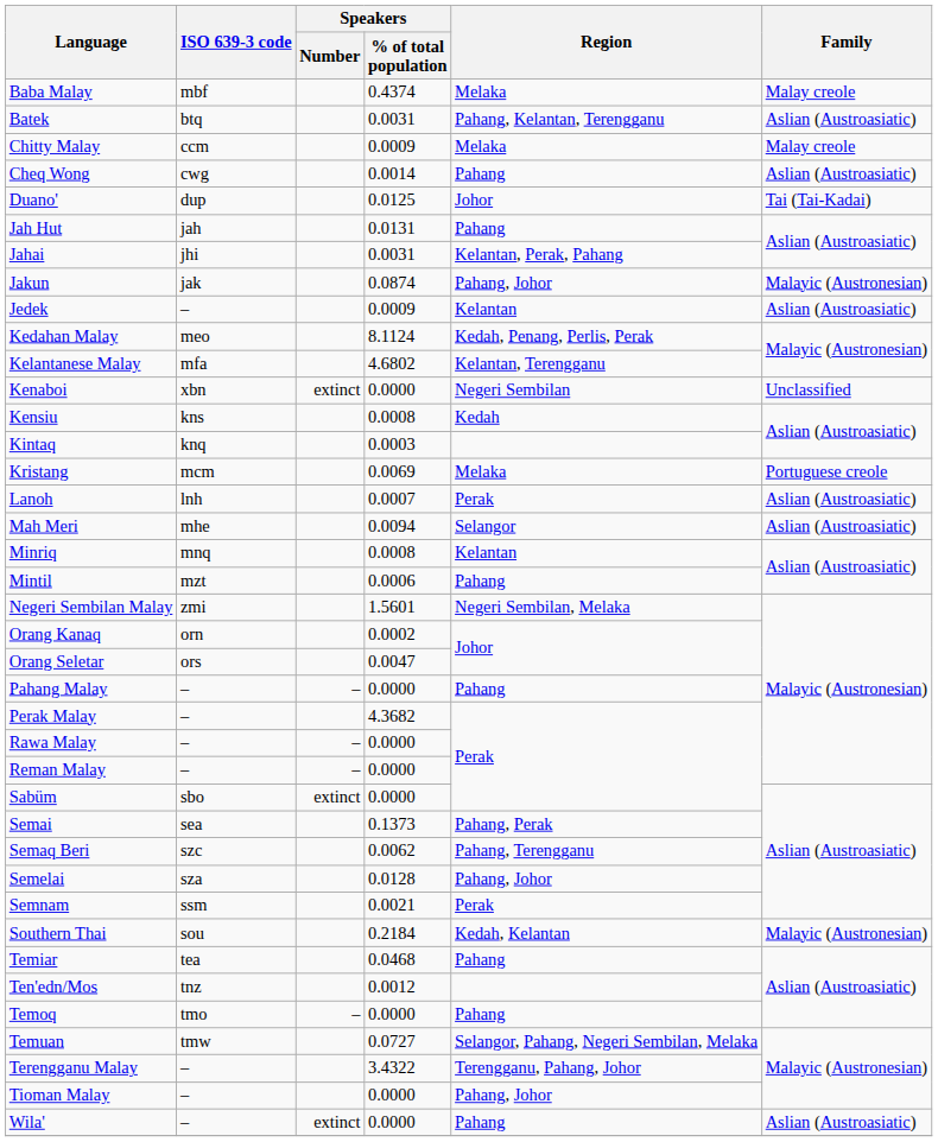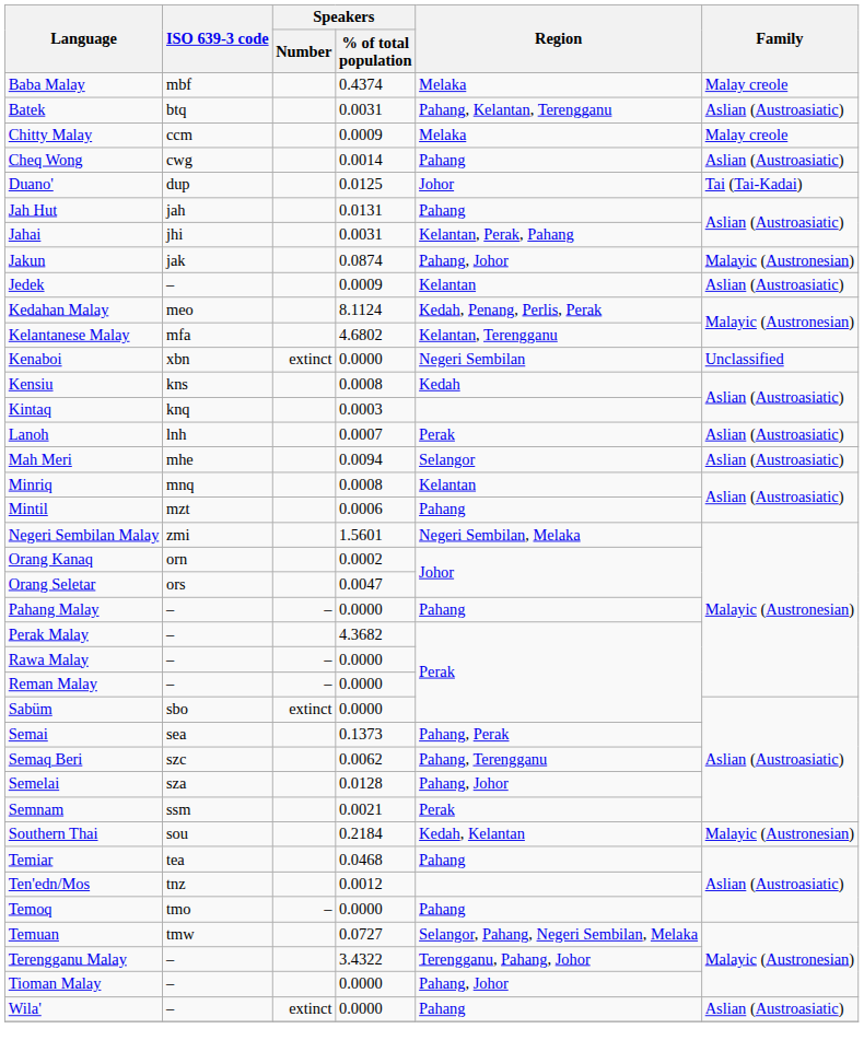 <table class="wikitable sortable">
 <tr>
 <th rowspan=2>Language</th>
 <th rowspan=2><a href='#'>ISO 639-3 code</a></th>
 <th colspan=2>Speakers</th>
 <th rowspan=2>Region</th>
 <th rowspan=2>Family</th>
 </tr>
 <tr>
 <th>Number</th>
 <th>% of total<br>population</th>
 </tr>
 <tr>
 <td><a href='#'>Baba Malay</a></td>
 <td>mbf</td>
 <td style="text-align: right;"></td>
 <td>0.4374</td>
 <td><a href='#'>Melaka</a></td>
 <td><a href='#'>Malay creole</a></td>
 </tr>
 <tr>
 <td><a href='#'>Batek</a></td>
 <td>btq</td>
 <td style="text-align: right;"></td>
 <td>0.0031</td>
 <td><a href='#'>Pahang</a>, <a href='#'>Kelantan</a>, <a href='#'>Terengganu</a></td>
 <td><a href='#'>Aslian</a> (<a href='#'>Austroasiatic</a>)</td>
 </tr>
 <tr>
 <td><a href='#'>Chitty Malay</a></td>
 <td>ccm</td>
 <td style="text-align: right;"></td>
 <td>0.0009</td>
 <td><a href='#'>Melaka</a></td>
 <td><a href='#'>Malay creole</a></td>
 </tr>
 <tr>
 <td><a href='#'>Cheq Wong</a></td>
 <td>cwg</td>
 <td style="text-align: right;"></td>
 <td>0.0014</td>
 <td><a href='#'>Pahang</a></td>
 <td><a href='#'>Aslian</a> (<a href='#'>Austroasiatic</a>)</td>
 </tr>
 <tr>
 <td><a href='#'>Duano'</a></td>
 <td>dup</td>
 <td style="text-align: right;"></td>
 <td>0.0125</td>
 <td><a href='#'>Johor</a></td>
 <td><a href='#'>Tai</a> (<a href='#'>Tai-Kadai</a>)</td>
 </tr>
 <tr>
 <td><a href='#'>Jah Hut</a></td>
 <td>jah</td>
 <td style="text-align: right;"></td>
 <td>0.0131</td>
 <td><a href='#'>Pahang</a></td>
 <td rowspan="2"><a href='#'>Aslian</a> (<a href='#'>Austroasiatic</a>)</td>
 </tr>
 <tr>
 <td><a href='#'>Jahai</a></td>
 <td>jhi</td>
 <td style="text-align: right;"></td>
 <td>0.0031</td>
 <td><a href='#'>Kelantan</a>, <a href='#'>Perak</a>, <a href='#'>Pahang</a></td>
 </tr>
 <tr>
 <td><a href='#'>Jakun</a></td>
 <td>jak</td>
 <td style="text-align: right;"></td>
 <td>0.0874</td>
 <td><a href='#'>Pahang</a>, <a href='#'>Johor</a></td>
 <td><a href='#'>Malayic</a> (<a href='#'>Austronesian</a>)</td>
 </tr>
 <tr>
 <td><a href='#'>Jedek</a></td>
 <td>–</td>
 <td style="text-align: right;"></td>
 <td>0.0009</td>
 <td><a href='#'>Kelantan</a></td>
 <td><a href='#'>Aslian</a> (<a href='#'>Austroasiatic</a>)</td>
 </tr>
 <tr>
 <td><a href='#'>Kedahan Malay</a></td>
 <td>meo</td>
 <td style="text-align: right;"></td>
 <td>8.1124</td>
 <td><a href='#'>Kedah</a>, <a href='#'>Penang</a>, <a href='#'>Perlis</a>, <a href='#'>Perak</a></td>
 <td rowspan="2"><a href='#'>Malayic</a> (<a href='#'>Austronesian</a>)</td>
 </tr>
 <tr>
 <td><a href='#'>Kelantanese Malay</a></td>
 <td>mfa</td>
 <td style="text-align: right;"></td>
 <td>4.6802</td>
 <td><a href='#'>Kelantan</a>, <a href='#'>Terengganu</a></td>
 </tr>
 <tr>
 <td><a href='#'>Kenaboi</a></td>
 <td>xbn</td>
 <td style="text-align: right;">extinct</td>
 <td>0.0000</td>
 <td><a href='#'>Negeri Sembilan</a></td>
 <td><a href='#'>Unclassified</a></td>
 </tr>
 <tr>
 <td><a href='#'>Kensiu</a></td>
 <td>kns</td>
 <td style="text-align: right;"></td>
 <td>0.0008</td>
 <td><a href='#'>Kedah</a></td>
 <td rowspan="2"><a href='#'>Aslian</a> (<a href='#'>Austroasiatic</a>)</td>
 </tr>
 <tr>
 <td><a href='#'>Kintaq</a></td>
 <td>knq</td>
 <td style="text-align: right;"></td>
 <td>0.0003</td>
 <td></td>
-</tr>
-<tr>
-<td><a href='#'>Kristang</a></td>
-<td>mcm</td>
-<td style="text-align: right;"></td>
-<td>0.0069</td>
-<td><a href='#'>Melaka</a></td>
-<td><a href='#'>Portuguese creole</a></td>
 </tr>
 <tr>
 <td><a href='#'>Lanoh</a></td>
 <td>lnh</td>
 <td style="text-align: right;"></td>
 <td>0.0007</td>
 <td><a href='#'>Perak</a></td>
 <td><a href='#'>Aslian</a> (<a href='#'>Austroasiatic</a>)</td>
 </tr>
 <tr>
 <td><a href='#'>Mah Meri</a></td>
 <td>mhe</td>
 <td style="text-align: right;"></td>
 <td>0.0094</td>
 <td><a href='#'>Selangor</a></td>
 <td><a href='#'>Aslian</a> (<a href='#'>Austroasiatic</a>)</td>
 </tr>
 <tr>
 <td><a href='#'>Minriq</a></td>
 <td>mnq</td>
 <td style="text-align: right;"></td>
 <td>0.0008</td>
 <td><a href='#'>Kelantan</a></td>
 <td rowspan="2"><a href='#'>Aslian</a> (<a href='#'>Austroasiatic</a>)</td>
 </tr>
 <tr>
 <td><a href='#'>Mintil</a></td>
 <td>mzt</td>
 <td style="text-align: right;"></td>
 <td>0.0006</td>
 <td><a href='#'>Pahang</a></td>
 </tr>
 <tr>
 <td><a href='#'>Negeri Sembilan Malay</a></td>
 <td>zmi</td>
 <td style="text-align: right;"></td>
 <td>1.5601</td>
 <td><a href='#'>Negeri Sembilan</a>, <a href='#'>Melaka</a></td>
 <td rowspan="7"><a href='#'>Malayic</a> (<a href='#'>Austronesian</a>)</td>
 </tr>
 <tr>
 <td><a href='#'>Orang Kanaq</a></td>
 <td>orn</td>
 <td style="text-align: right;"></td>
 <td>0.0002</td>
 <td rowspan="2"><a href='#'>Johor</a></td>
 </tr>
 <tr>
 <td><a href='#'>Orang Seletar</a></td>
 <td>ors</td>
 <td style="text-align: right;"></td>
 <td>0.0047</td>
 </tr>
 <tr>
 <td><a href='#'>Pahang Malay</a></td>
 <td>–</td>
 <td style="text-align: right;">–</td>
 <td>0.0000</td>
 <td><a href='#'>Pahang</a></td>
 </tr>
 <tr>
 <td><a href='#'>Perak Malay</a></td>
 <td>–</td>
 <td style="text-align: right;"></td>
 <td>4.3682</td>
 <td rowspan="4"><a href='#'>Perak</a></td>
 </tr>
 <tr>
 <td><a href='#'>Rawa Malay</a></td>
 <td>–</td>
 <td style="text-align: right;">–</td>
 <td>0.0000</td>
 </tr>
 <tr>
 <td><a href='#'>Reman Malay</a></td>
 <td>–</td>
 <td style="text-align: right;">–</td>
 <td>0.0000</td>
 </tr>
 <tr>
 <td><a href='#'>Sabüm</a></td>
 <td>sbo</td>
 <td style="text-align: right;">extinct</td>
 <td>0.0000</td>
 <td rowspan="5"><a href='#'>Aslian</a> (<a href='#'>Austroasiatic</a>)</td>
 </tr>
 <tr>
 <td><a href='#'>Semai</a></td>
 <td>sea</td>
 <td style="text-align: right;"></td>
 <td>0.1373</td>
 <td><a href='#'>Pahang</a>, <a href='#'>Perak</a></td>
 </tr>
 <tr>
 <td><a href='#'>Semaq Beri</a></td>
 <td>szc</td>
 <td style="text-align: right;"></td>
 <td>0.0062</td>
 <td><a href='#'>Pahang</a>, <a href='#'>Terengganu</a></td>
 </tr>
 <tr>
 <td><a href='#'>Semelai</a></td>
 <td>sza</td>
 <td style="text-align: right;"></td>
 <td>0.0128</td>
 <td><a href='#'>Pahang</a>, <a href='#'>Johor</a></td>
 </tr>
 <tr>
 <td><a href='#'>Semnam</a></td>
 <td>ssm</td>
 <td style="text-align: right;"></td>
 <td>0.0021</td>
 <td><a href='#'>Perak</a></td>
 </tr>
 <tr>
 <td><a href='#'>Southern Thai</a></td>
 <td>sou</td>
 <td style="text-align: right;"></td>
 <td>0.2184</td>
 <td><a href='#'>Kedah</a>, <a href='#'>Kelantan</a></td>
 <td><a href='#'>Malayic</a> (<a href='#'>Austronesian</a>)</td>
 </tr>
 <tr>
 <td><a href='#'>Temiar</a></td>
 <td>tea</td>
 <td style="text-align: right;"></td>
 <td>0.0468</td>
 <td><a href='#'>Pahang</a></td>
 <td rowspan="3"><a href='#'>Aslian</a> (<a href='#'>Austroasiatic</a>)</td>
 </tr>
 <tr>
 <td><a href='#'>Ten'edn/Mos</a></td>
 <td>tnz</td>
 <td style="text-align: right;"></td>
 <td>0.0012</td>
 <td></td>
 </tr>
 <tr>
 <td><a href='#'>Temoq</a></td>
 <td>tmo</td>
 <td style="text-align: right;">–</td>
 <td>0.0000</td>
 <td><a href='#'>Pahang</a></td>
 </tr>
 <tr>
 <td><a href='#'>Temuan</a></td>
 <td>tmw</td>
 <td style="text-align: right;"></td>
 <td>0.0727</td>
 <td><a href='#'>Selangor</a>, <a href='#'>Pahang</a>, <a href='#'>Negeri Sembilan</a>, <a href='#'>Melaka</a></td>
 <td rowspan="3"><a href='#'>Malayic</a> (<a href='#'>Austronesian</a>)</td>
 </tr>
 <tr>
 <td><a href='#'>Terengganu Malay</a></td>
 <td>–</td>
 <td style="text-align: right;"></td>
 <td>3.4322</td>
 <td><a href='#'>Terengganu</a>, <a href='#'>Pahang</a>, <a href='#'>Johor</a></td>
 </tr>
 <tr>
 <td><a href='#'>Tioman Malay</a></td>
 <td>–</td>
 <td style="text-align: right;"></td>
 <td>0.0000</td>
 <td><a href='#'>Pahang</a>, <a href='#'>Johor</a></td>
 </tr>
 <tr>
 <td><a href='#'>Wila'</a></td>
 <td>–</td>
 <td style="text-align: right;">extinct</td>
 <td>0.0000</td>
 <td><a href='#'>Pahang</a></td>
 <td><a href='#'>Aslian</a> (<a href='#'>Austroasiatic</a>)</td>
 </tr>
 <tr>
 </tr>
 </table>
